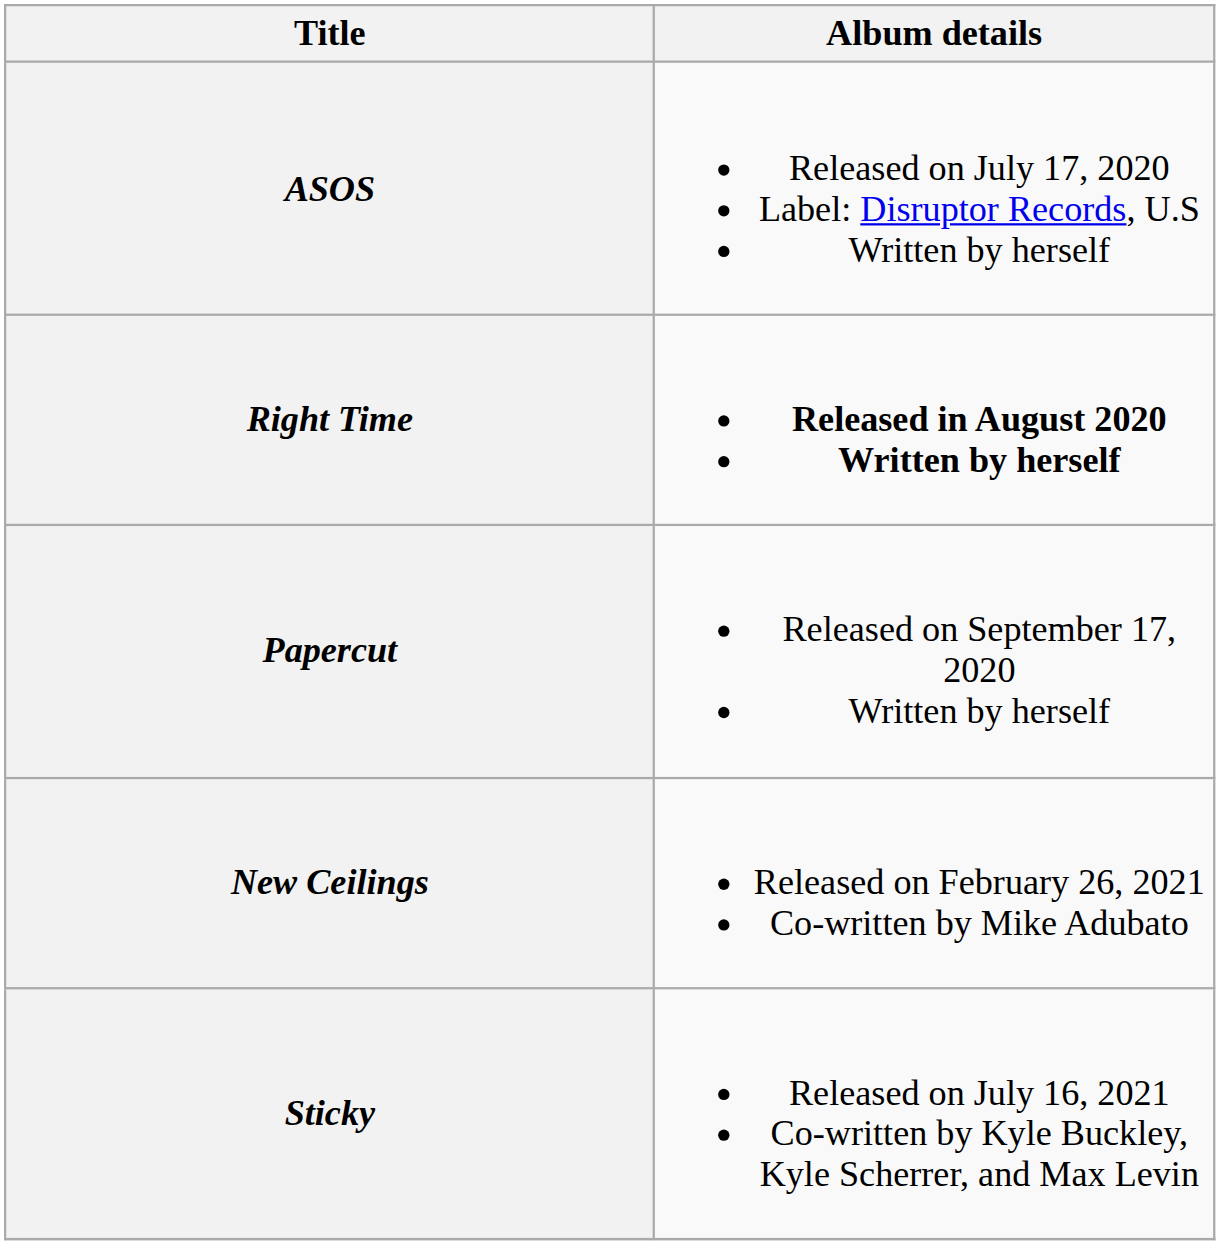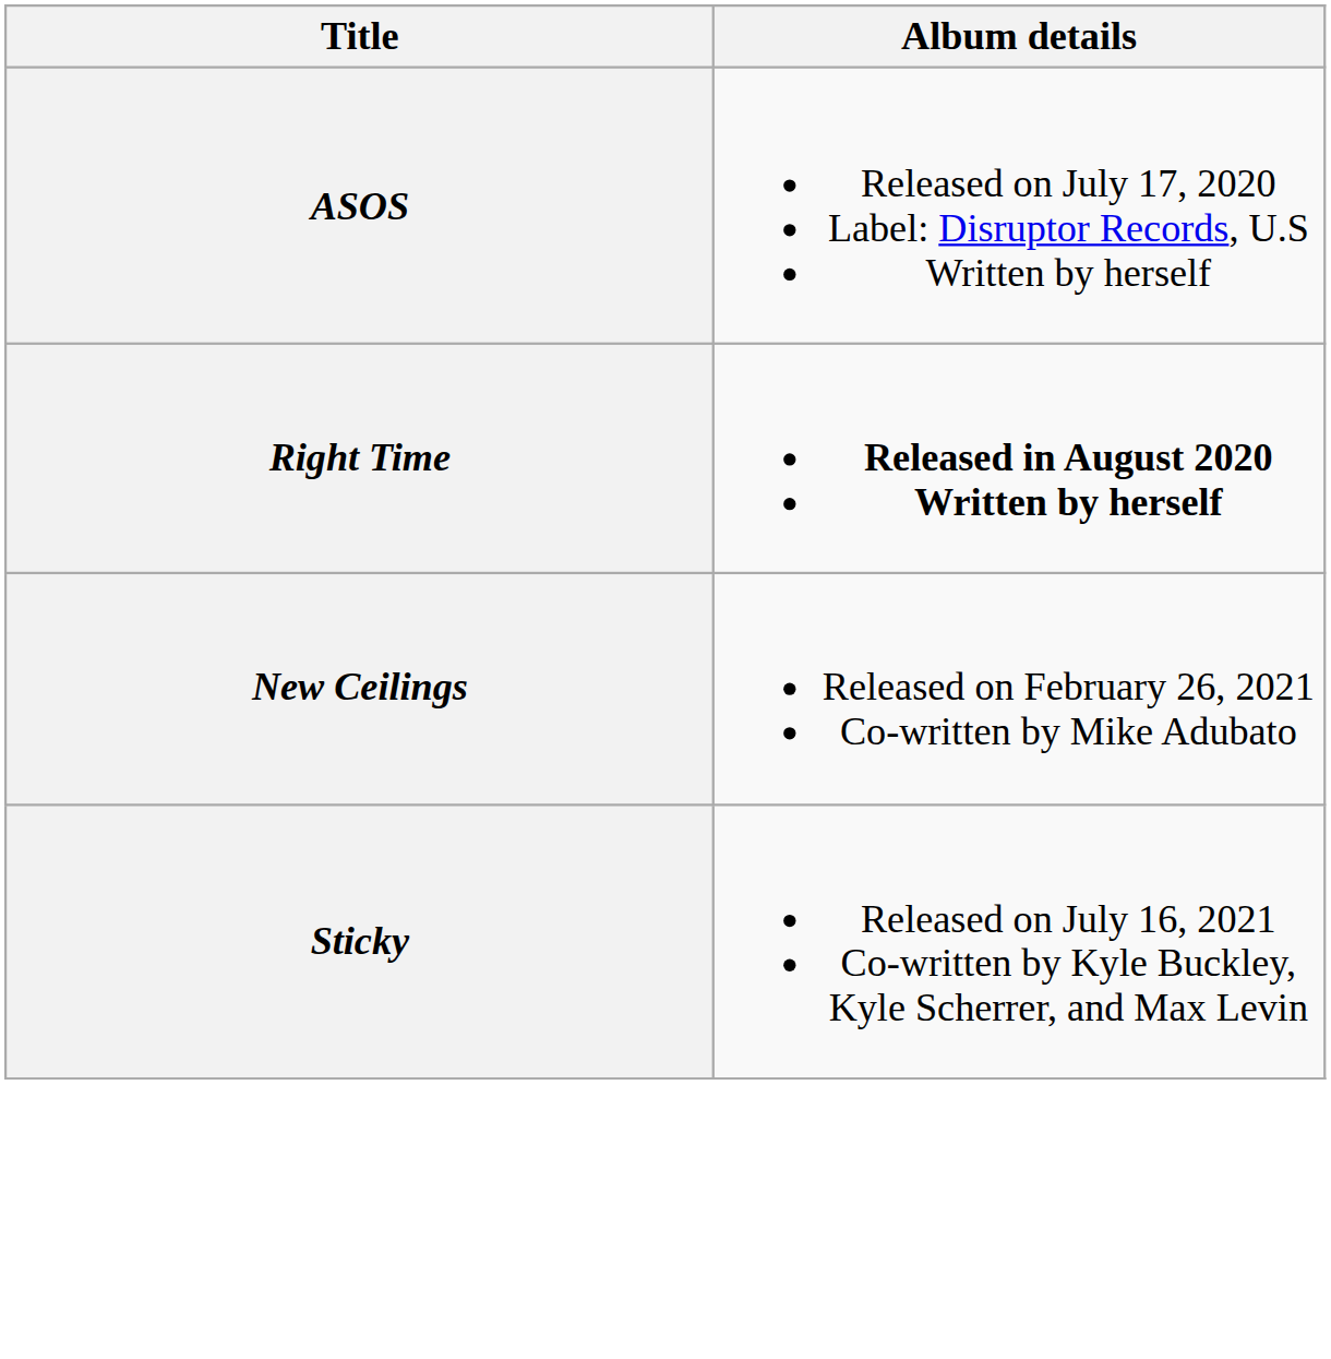 <table class="wikitable plainrowheaders" style="text-align:center;" border="1">
 <tr>
 <th scope="col" style="width:17.5em;">Title</th>
 <th scope="col" style="width:15em;">Album details</th>
 </tr>
 <tr>
 <th scope="row"><em>ASOS</em></th>
 <td><br><ul><li>Released on July 17, 2020</li><li>Label: <a href='#'>Disruptor Records</a>, U.S</li><li>Written by herself</li></ul></td>
 </tr>
 <tr>
 <th scope="row"><em>Right Time</em></th>
 <td><strong><br><ul><li>Released in August 2020</li><li>Written by herself</li></ul></strong></td>
 </tr>
 <tr>
-<th scope="row"><em>Papercut</em></th>
-<td><br><ul><li>Released on September 17, 2020</li><li>Written by herself</li></ul></td>
-</tr>
-<tr>
 <th scope="row"><em>New Ceilings</em></th>
 <td><br><ul><li>Released on February 26, 2021</li><li>Co-written by Mike Adubato</li></ul></td>
 </tr>
 <tr>
 <th scope="row"><em>Sticky</em></th>
 <td><br><ul><li>Released on July 16, 2021</li><li>Co-written by Kyle Buckley, Kyle Scherrer, and Max Levin</li></ul></td>
 </tr>
 <tr>
 </tr>
 </table>
